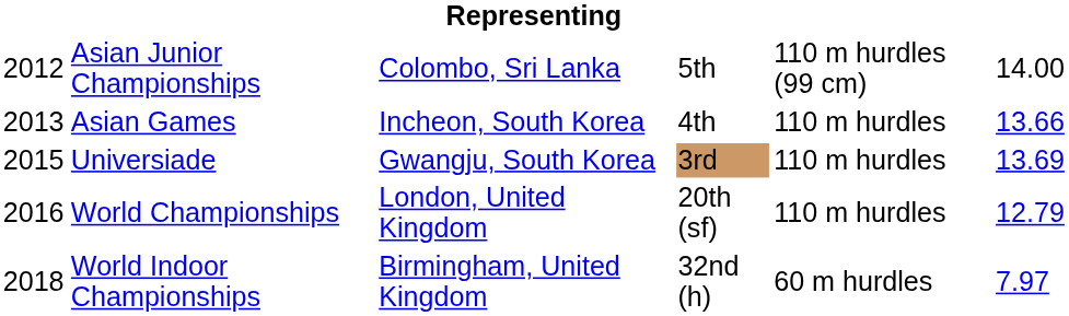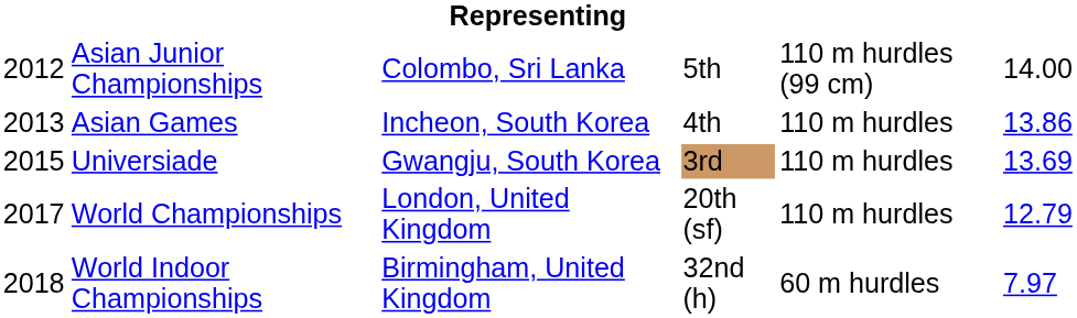 <table>
 <tr>
 <th colspan="6">Representing </th>
 </tr>
 <tr>
 <td>2012</td>
 <td><a href='#'>Asian Junior Championships</a></td>
 <td><a href='#'>Colombo, Sri Lanka</a></td>
 <td>5th</td>
 <td>110 m hurdles (99 cm)</td>
 <td>14.00</td>
 </tr>
 <tr>
 <td>2013</td>
 <td><a href='#'>Asian Games</a></td>
 <td><a href='#'>Incheon, South Korea</a></td>
 <td>4th</td>
 <td>110 m hurdles</td>
-<td><a href='#'>13.66</a></td>
+<td><a href='#'>13.86</a></td>
 </tr>
 <tr>
 <td>2015</td>
 <td><a href='#'>Universiade</a></td>
 <td><a href='#'>Gwangju, South Korea</a></td>
 <td bgcolor=cc9966>3rd</td>
 <td>110 m hurdles</td>
 <td><a href='#'>13.69</a></td>
 </tr>
 <tr>
-<td>2016</td>
+<td>2017</td>
 <td><a href='#'>World Championships</a></td>
 <td><a href='#'>London, United Kingdom</a></td>
 <td>20th (sf)</td>
 <td>110 m hurdles</td>
 <td><a href='#'>12.79</a></td>
 </tr>
 <tr>
 <td>2018</td>
 <td><a href='#'>World Indoor Championships</a></td>
 <td><a href='#'>Birmingham, United Kingdom</a></td>
 <td>32nd (h)</td>
 <td>60 m hurdles</td>
 <td><a href='#'>7.97</a></td>
 </tr>
 </table>
